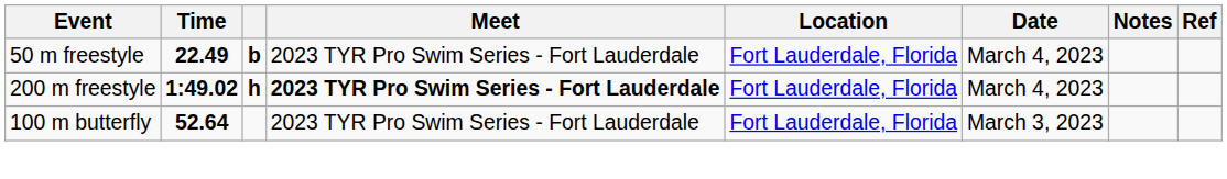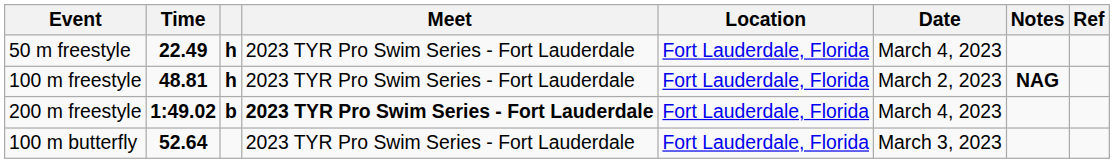 <table class="wikitable">
 <tr>
 <th>Event</th>
 <th>Time</th>
 <th></th>
 <th>Meet</th>
 <th>Location</th>
 <th>Date</th>
 <th>Notes</th>
 <th>Ref</th>
 </tr>
 <tr>
 <td>50 m freestyle</td>
 <td style="text-align:center;"><strong>22.49</strong></td>
-<td><strong>b</strong></td>
+<td><strong>h</strong></td>
 <td>2023 TYR Pro Swim Series - Fort Lauderdale</td>
 <td><a href='#'>Fort Lauderdale, Florida</a></td>
 <td>March 4, 2023</td>
 <td style="text-align:center;"></td>
 <td style="text-align:center;"></td>
 </tr>
 <tr>
+<td>100 m freestyle</td>
+<td style="text-align:center;"><strong>48.81</strong></td>
+<td><strong>h</strong></td>
+<td>2023 TYR Pro Swim Series - Fort Lauderdale</td>
+<td><a href='#'>Fort Lauderdale, Florida</a></td>
+<td>March 2, 2023</td>
+<td style="text-align:center;"><strong>NAG</strong></td>
+<td style="text-align:center;"></td>
+</tr>
+<tr>
 <td>200 m freestyle</td>
 <td style="text-align:center;"><strong>1:49.02</strong></td>
-<td><strong>h</strong></td>
+<td><strong>b</strong></td>
 <td><strong>2023 TYR Pro Swim Series - Fort Lauderdale</strong></td>
 <td><a href='#'>Fort Lauderdale, Florida</a></td>
 <td>March 4, 2023</td>
 <td style="text-align:center;"></td>
 <td style="text-align:center;"></td>
 </tr>
 <tr>
 <td>100 m butterfly</td>
 <td style="text-align:center;"><strong>52.64</strong></td>
 <td></td>
 <td>2023 TYR Pro Swim Series - Fort Lauderdale</td>
 <td><a href='#'>Fort Lauderdale, Florida</a></td>
 <td>March 3, 2023</td>
 <td style="text-align:center;"></td>
 <td style="text-align:center;"></td>
 </tr>
 </table>
